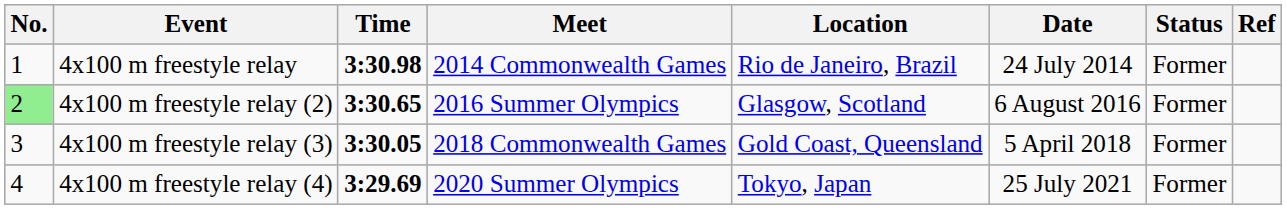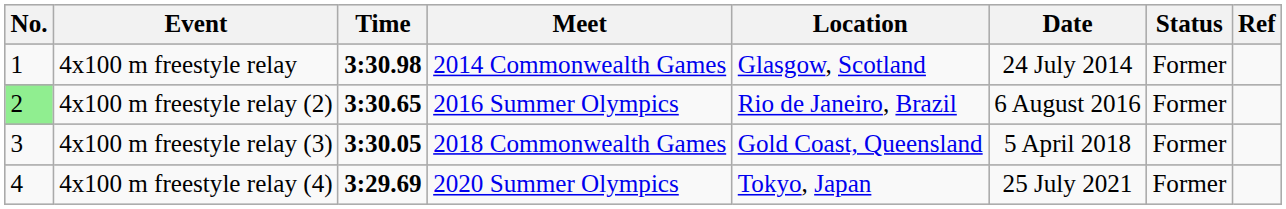 <table class="wikitable sortable">
 <tr>
 <th>No.</th>
 <th>Event</th>
 <th>Time</th>
 <th>Meet</th>
 <th>Location</th>
 <th>Date</th>
 <th>Status</th>
 <th>Ref</th>
 </tr>
 <tr>
 <td>1</td>
 <td>4x100 m freestyle relay</td>
 <td align="center"><strong>3:30.98</strong></td>
 <td><a href='#'>2014 Commonwealth Games</a></td>
-<td><a href='#'>Rio de Janeiro</a>, <a href='#'>Brazil</a></td>
+<td><a href='#'>Glasgow</a>, <a href='#'>Scotland</a></td>
 <td align="center">24 July 2014</td>
 <td align="center">Former</td>
 <td align="center"></td>
 </tr>
 <tr>
 <td style="background: lightgreen;">2</td>
 <td>4x100 m freestyle relay (2)</td>
 <td align="center"><strong>3:30.65</strong></td>
 <td><a href='#'>2016 Summer Olympics</a></td>
-<td><a href='#'>Glasgow</a>, <a href='#'>Scotland</a></td>
+<td><a href='#'>Rio de Janeiro</a>, <a href='#'>Brazil</a></td>
 <td align="center">6 August 2016</td>
 <td align="center">Former</td>
 <td align="center"></td>
 </tr>
 <tr>
 <td>3</td>
 <td>4x100 m freestyle relay (3)</td>
 <td align="center"><strong>3:30.05</strong></td>
 <td><a href='#'>2018 Commonwealth Games</a></td>
 <td><a href='#'>Gold Coast, Queensland</a></td>
 <td align="center">5 April 2018</td>
 <td align="center">Former</td>
 <td align="center"></td>
 </tr>
 <tr>
 <td>4</td>
 <td>4x100 m freestyle relay (4)</td>
 <td align="center"><strong>3:29.69</strong></td>
 <td><a href='#'>2020 Summer Olympics</a></td>
 <td><a href='#'>Tokyo</a>, <a href='#'>Japan</a></td>
 <td align="center">25 July 2021</td>
 <td align="center">Former</td>
 <td align="center"></td>
 </tr>
 </table>
